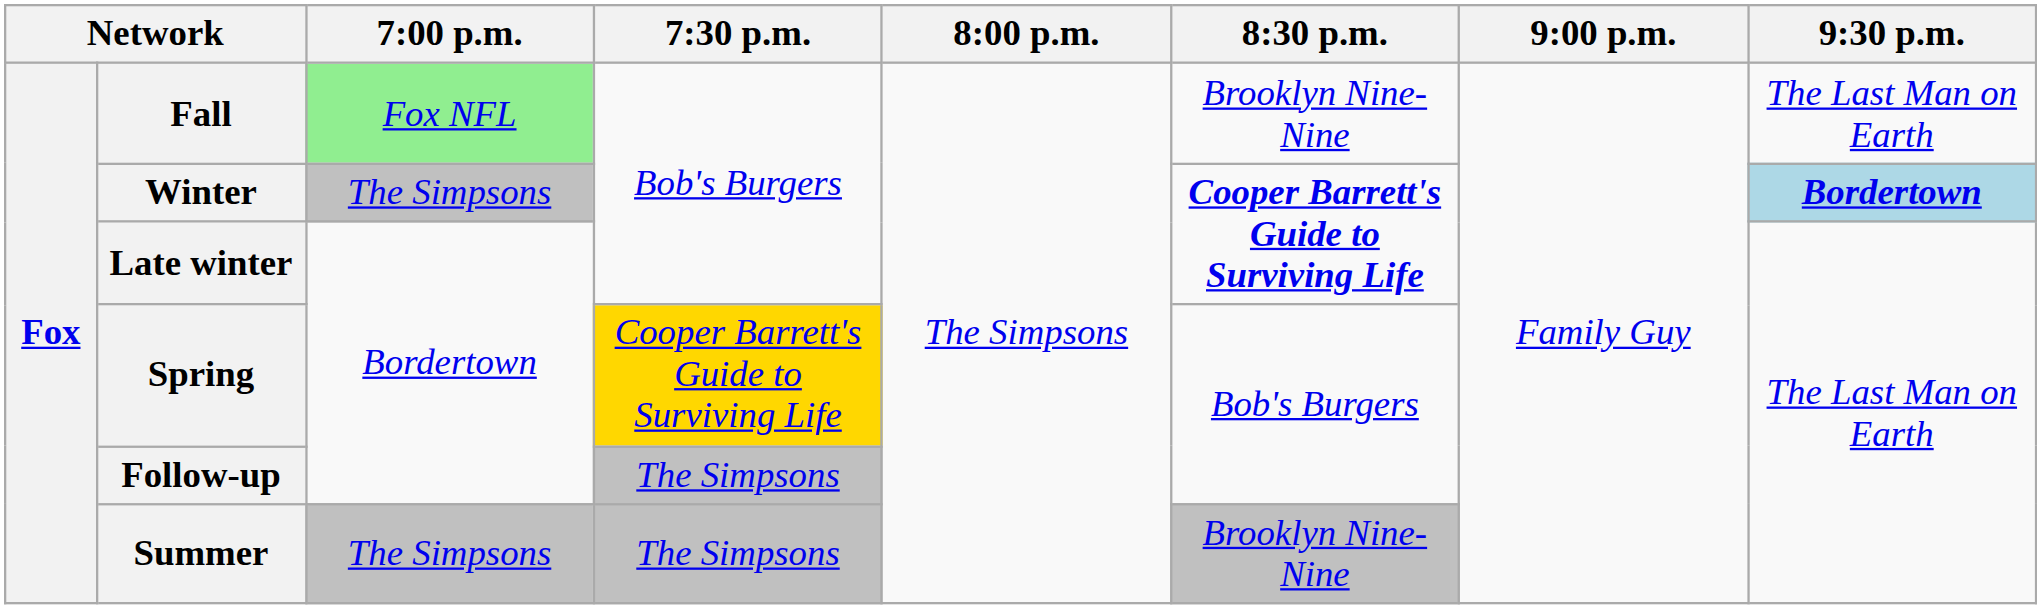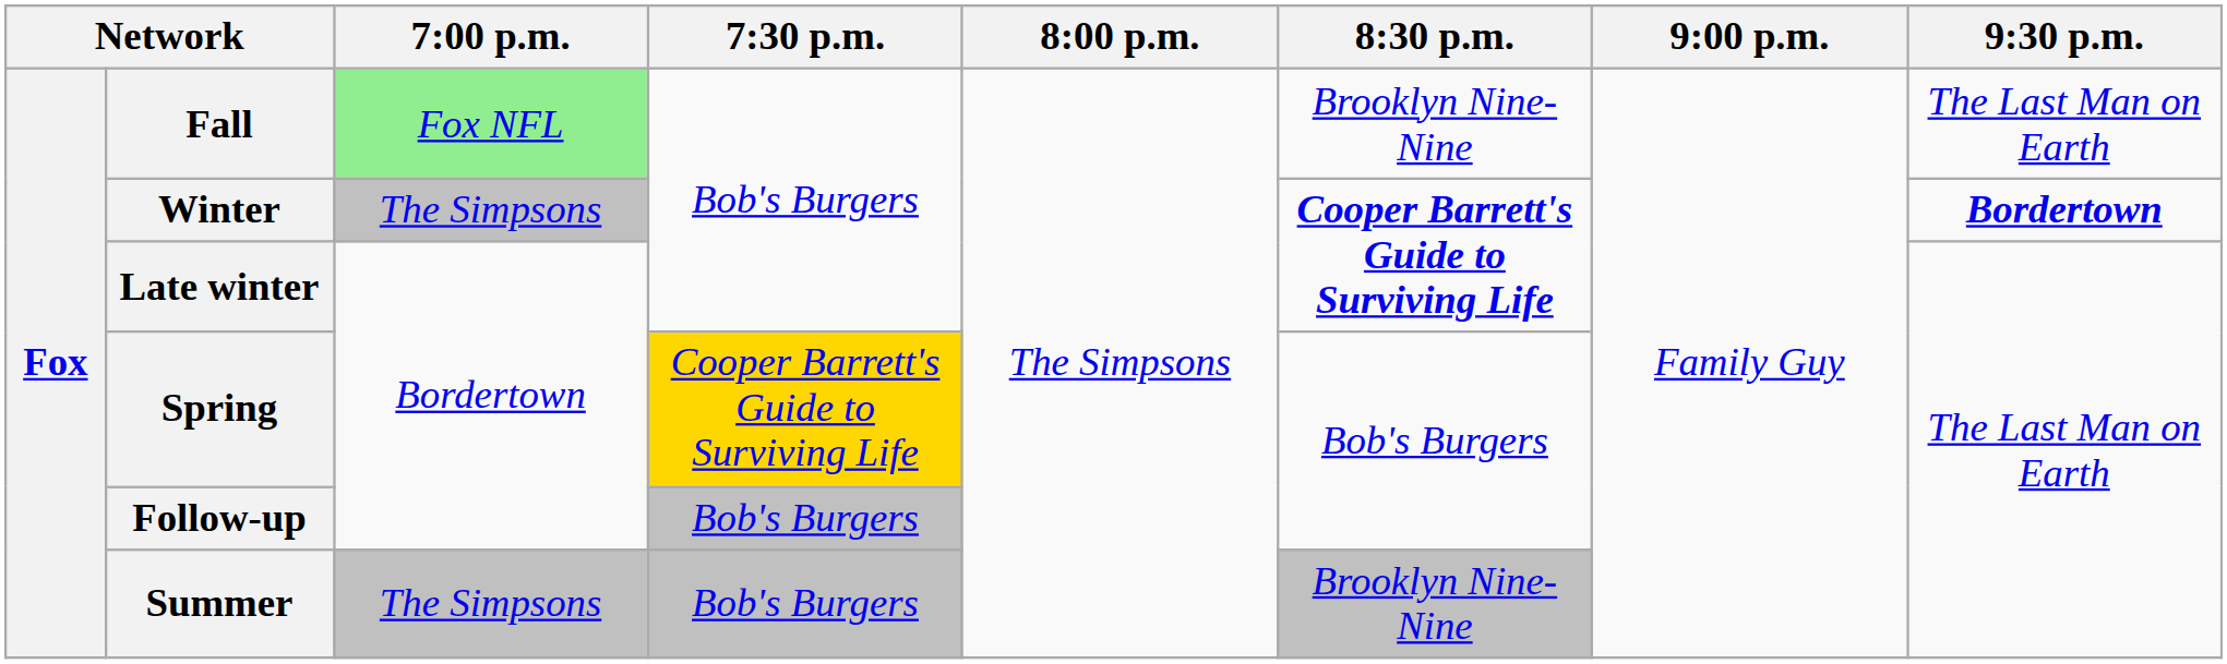 <table class="wikitable sortable" style="width:100%;margin-right:0;text-align:center">
 <tr>
 <th colspan="2" style="width:11.5%;">Network</th>
 <th style="width:11.5%;">7:00 p.m.</th>
 <th style="width:11.5%;">7:30 p.m.</th>
 <th style="width:11.5%;">8:00 p.m.</th>
 <th style="width:11.5%;">8:30 p.m.</th>
 <th style="width:11.5%;">9:00 p.m.</th>
 <th style="width:11.5%;">9:30 p.m.</th>
 </tr>
 <tr>
 <th rowspan="6"><a href='#'>Fox</a></th>
 <th>Fall</th>
 <td style="background:lightgreen"><em><a href='#'>Fox NFL</a></em></td>
 <td rowspan="3"><em><a href='#'>Bob's Burgers</a></em></td>
 <td rowspan="6"><em><a href='#'>The Simpsons</a></em></td>
 <td><em><a href='#'>Brooklyn Nine-Nine</a></em></td>
 <td rowspan="6"><em><a href='#'>Family Guy</a></em></td>
 <td><em><a href='#'>The Last Man on Earth</a></em></td>
 </tr>
 <tr>
 <th>Winter</th>
 <td style="background:#C0C0C0;"><em><a href='#'>The Simpsons</a></em> </td>
 <td rowspan="2"><strong><em><a href='#'>Cooper Barrett's Guide to Surviving Life</a></em></strong></td>
-<td style="background: lightblue;"><strong><em><a href='#'>Bordertown</a></em></strong></td>
+<td><strong><em><a href='#'>Bordertown</a></em></strong></td>
 </tr>
 <tr>
 <th>Late winter</th>
 <td rowspan="3"><em><a href='#'>Bordertown</a></em></td>
 <td rowspan="4"><em><a href='#'>The Last Man on Earth</a></em></td>
 </tr>
 <tr>
 <th>Spring</th>
 <td style="background: gold;"><em><a href='#'>Cooper Barrett's Guide to Surviving Life</a></em></td>
 <td rowspan="2"><em><a href='#'>Bob's Burgers</a></em></td>
 </tr>
 <tr>
 <th>Follow-up</th>
-<td style="background:#C0C0C0;"><em><a href='#'>The Simpsons</a></em> </td>
+<td style="background:#C0C0C0;"><em><a href='#'>Bob's Burgers</a></em> </td>
 </tr>
 <tr>
 <th>Summer</th>
 <td style="background:#C0C0C0;"><em><a href='#'>The Simpsons</a></em> </td>
-<td style="background:#C0C0C0;"><em><a href='#'>The Simpsons</a></em> </td>
+<td style="background:#C0C0C0;"><em><a href='#'>Bob's Burgers</a></em> </td>
 <td style="background:#C0C0C0;"><em><a href='#'>Brooklyn Nine-Nine</a></em> </td>
 </tr>
 </table>
